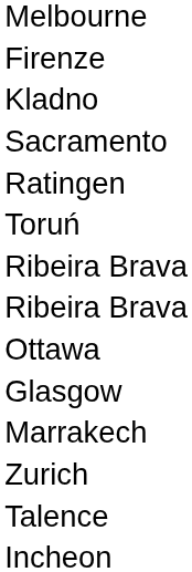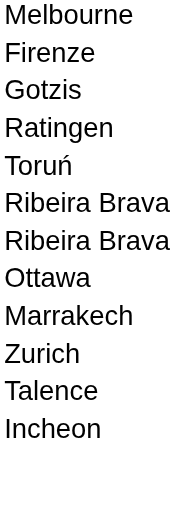 <table>
 <tr>
 <td> Melbourne</td>
 <td></td>
 <td></td>
 <td></td>
 </tr>
 <tr>
 <td> Firenze</td>
 <td></td>
 <td></td>
 <td></td>
 </tr>
 <tr>
-<td> Kladno</td>
-<td></td>
-<td></td>
-<td></td>
-</tr>
-<tr>
-<td> Sacramento</td>
+<td> Gotzis</td>
 <td></td>
 <td></td>
 <td></td>
 </tr>
 <tr>
 <td> Ratingen</td>
 <td></td>
 <td></td>
 <td></td>
 </tr>
 <tr>
 <td> Toruń</td>
 <td></td>
 <td></td>
 <td></td>
 </tr>
 <tr>
 <td> Ribeira Brava</td>
 <td></td>
 <td></td>
 <td></td>
 </tr>
 <tr>
 <td> Ribeira Brava</td>
 <td></td>
 <td></td>
 <td></td>
 </tr>
 <tr>
 <td> Ottawa</td>
 <td></td>
 <td></td>
 <td></td>
 </tr>
 <tr>
-<td> Glasgow</td>
-<td></td>
-<td></td>
-<td></td>
-</tr>
-<tr>
 <td> Marrakech</td>
 <td></td>
 <td></td>
 <td></td>
 </tr>
 <tr>
 <td> Zurich</td>
 <td></td>
 <td></td>
 <td></td>
 </tr>
 <tr>
 <td> Talence</td>
 <td></td>
 <td></td>
 <td></td>
 </tr>
 <tr>
 <td> Incheon</td>
 <td></td>
 <td></td>
 <td></td>
 </tr>
 </table>
